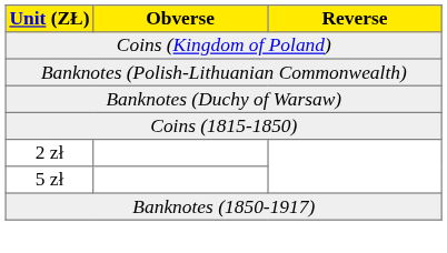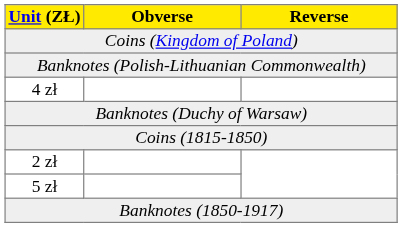 <table border=1 width=325 align=center cellpadding=1 cellspacing=0 style="margin-left:0.5em; border-collapse:collapse; text-align:center; font-size:90%;">
 <tr bgcolor="#ffdead;">
 <th width=20%><a href='#'>Unit</a> (ZŁ)</th>
 <th width=40%>Obverse</th>
 <th width=40%>Reverse</th>
 </tr>
 <tr>
 <td colspan=3 bgcolor="#efefef" align=center><em>Coins (<a href='#'>Kingdom of Poland</a>)</em></td>
 </tr>
 <tr>
 <td colspan=3 bgcolor="#efefef" align=center><em>Banknotes (Polish-Lithuanian Commonwealth)</em></td>
+</tr>
+<tr>
+<td>4 zł</td>
+<td></td>
+<td></td>
 </tr>
 <tr>
 <td colspan=3 bgcolor="#efefef" align=center><em>Banknotes (Duchy of Warsaw)</em></td>
 </tr>
 <tr>
 <td colspan=3 bgcolor="#efefef" align=center><em>Coins (1815-1850)</em></td>
 </tr>
 <tr>
 <td>2 zł</td>
 <td></td>
 </tr>
 <tr>
 <td>5 zł</td>
 <td></td>
 </tr>
 <tr>
 <td colspan=3 bgcolor="#efefef" align=center><em>Banknotes (1850-1917)</em></td>
 </tr>
 </table>
